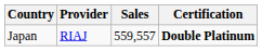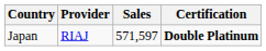 <table class="wikitable" border="1">
 <tr>
 <th>Country</th>
 <th>Provider</th>
 <th>Sales</th>
 <th>Certification</th>
 </tr>
 <tr>
 <td>Japan</td>
 <td><a href='#'>RIAJ</a></td>
-<td>559,557</td>
+<td>571,597</td>
 <td><strong>Double Platinum</strong></td>
 </tr>
 </table>
